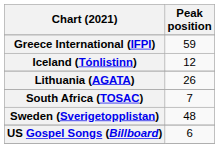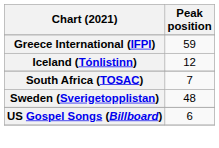 <table class="wikitable sortable plainrowheaders" style="text-align:center">
 <tr>
 <th scope="col">Chart (2021)</th>
 <th scope="col">Peak<br>position</th>
 </tr>
 <tr>
 </tr>
 <tr>
 </tr>
 <tr>
 </tr>
 <tr>
 </tr>
 <tr>
 </tr>
 <tr>
 <th scope="row">Greece International (<a href='#'>IFPI</a>)</th>
 <td>59</td>
 </tr>
 <tr>
 <th scope="row">Iceland (<a href='#'>Tónlistinn</a>)</th>
 <td>12</td>
 </tr>
 <tr>
-</tr>
-<tr>
-<th scope="row">Lithuania (<a href='#'>AGATA</a>)</th>
-<td>26</td>
 </tr>
 <tr>
 </tr>
 <tr>
 </tr>
 <tr>
 </tr>
 <tr>
 </tr>
 <tr>
 <th scope="row">South Africa (<a href='#'>TOSAC</a>)</th>
 <td>7</td>
 </tr>
 <tr>
 <th scope="row">Sweden (<a href='#'>Sverigetopplistan</a>)</th>
 <td>48</td>
 </tr>
 <tr>
 </tr>
 <tr>
 </tr>
 <tr>
 </tr>
 <tr>
 <th scope="row">US <a href='#'>Gospel Songs</a> (<em><a href='#'>Billboard</a></em>)</th>
 <td>6</td>
 </tr>
 <tr>
 </tr>
 </table>
